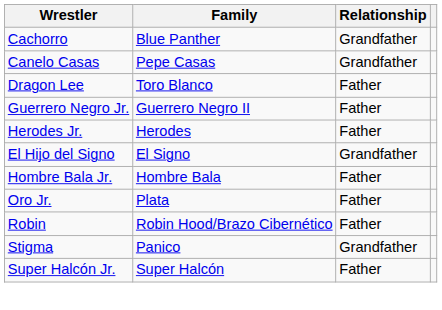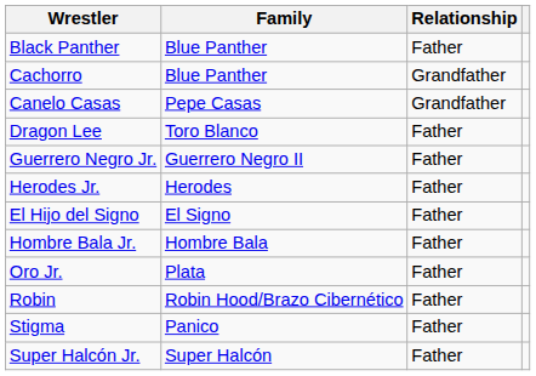 <table class="wikitable" align="center">
 <tr>
 <th scope="col">Wrestler</th>
 <th scope="col">Family</th>
 <th scope="col">Relationship</th>
 <th class="unsortable" scope="col"></th>
+</tr>
+<tr>
+<td><a href='#'>Black Panther</a></td>
+<td><a href='#'>Blue Panther</a></td>
+<td>Father</td>
+<td></td>
 </tr>
 <tr>
 <td><a href='#'>Cachorro</a></td>
 <td><a href='#'>Blue Panther</a></td>
 <td>Grandfather</td>
 <td></td>
 </tr>
 <tr>
 <td><a href='#'>Canelo Casas</a></td>
 <td><a href='#'>Pepe Casas</a></td>
 <td>Grandfather</td>
 <td></td>
 </tr>
 <tr>
 <td><a href='#'>Dragon Lee</a></td>
 <td><a href='#'>Toro Blanco</a></td>
 <td>Father</td>
 <td></td>
 </tr>
 <tr>
 <td><a href='#'>Guerrero Negro Jr.</a></td>
 <td><a href='#'>Guerrero Negro II</a></td>
 <td>Father</td>
 <td></td>
 </tr>
 <tr>
 <td><a href='#'>Herodes Jr.</a></td>
 <td><a href='#'>Herodes</a></td>
 <td>Father</td>
 <td></td>
 </tr>
 <tr>
 <td><a href='#'>El Hijo del Signo</a></td>
 <td><a href='#'>El Signo</a></td>
-<td>Grandfather</td>
+<td>Father</td>
 <td></td>
 </tr>
 <tr>
 <td><a href='#'>Hombre Bala Jr.</a></td>
 <td><a href='#'>Hombre Bala</a></td>
 <td>Father</td>
 <td></td>
 </tr>
 <tr>
 <td><a href='#'>Oro Jr.</a></td>
 <td><a href='#'>Plata</a></td>
 <td>Father</td>
 <td></td>
 </tr>
 <tr>
 <td><a href='#'>Robin</a></td>
 <td><a href='#'>Robin Hood/Brazo Cibernético</a></td>
 <td>Father</td>
 <td></td>
 </tr>
 <tr>
 <td><a href='#'>Stigma</a></td>
 <td><a href='#'>Panico</a></td>
-<td>Grandfather</td>
+<td>Father</td>
 <td></td>
 </tr>
 <tr>
 <td><a href='#'>Super Halcón Jr.</a></td>
 <td><a href='#'>Super Halcón</a></td>
 <td>Father</td>
 <td></td>
 </tr>
 </table>
